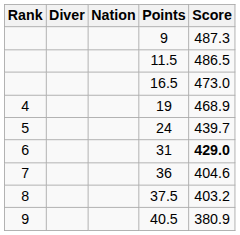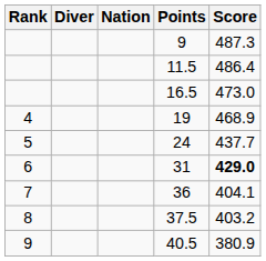 <table class="wikitable sortable" style="text-align:center">
 <tr>
 <th>Rank</th>
 <th>Diver</th>
 <th>Nation</th>
 <th>Points</th>
 <th>Score</th>
 </tr>
 <tr>
 <td></td>
 <td align=left></td>
 <td align=left></td>
 <td>9</td>
 <td>487.3</td>
 </tr>
 <tr>
 <td></td>
 <td align=left></td>
 <td align=left></td>
 <td>11.5</td>
-<td>486.5</td>
+<td>486.4</td>
 </tr>
 <tr>
 <td></td>
 <td align=left></td>
 <td align=left></td>
 <td>16.5</td>
 <td>473.0</td>
 </tr>
 <tr>
 <td>4</td>
 <td align=left></td>
 <td align=left></td>
 <td>19</td>
 <td>468.9</td>
 </tr>
 <tr>
 <td>5</td>
 <td align=left></td>
 <td align=left></td>
 <td>24</td>
-<td>439.7</td>
+<td>437.7</td>
 </tr>
 <tr>
 <td>6</td>
 <td align=left></td>
 <td align=left></td>
 <td>31</td>
 <td><strong>429.0</strong></td>
 </tr>
 <tr>
 <td>7</td>
 <td align=left></td>
 <td align=left></td>
 <td>36</td>
-<td>404.6</td>
+<td>404.1</td>
 </tr>
 <tr>
 <td>8</td>
 <td align=left></td>
 <td align=left></td>
 <td>37.5</td>
 <td>403.2</td>
 </tr>
 <tr>
 <td>9</td>
 <td align=left></td>
 <td align=left></td>
 <td>40.5</td>
 <td>380.9</td>
 </tr>
 </table>
